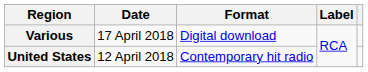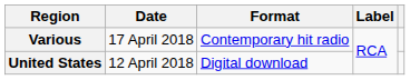 <table class="wikitable plainrowheaders">
 <tr>
 <th scope="col">Region</th>
 <th scope="col">Date</th>
 <th scope="col">Format</th>
 <th scope="col">Label</th>
 <th scope="col"></th>
 </tr>
 <tr>
 <th scope="row">Various</th>
 <td>17 April 2018</td>
-<td><a href='#'>Digital download</a></td>
+<td><a href='#'>Contemporary hit radio</a></td>
 <td rowspan="2"><a href='#'>RCA</a></td>
 <td></td>
 </tr>
 <tr>
 <th scope="row">United States</th>
 <td>12 April 2018</td>
-<td><a href='#'>Contemporary hit radio</a></td>
+<td><a href='#'>Digital download</a></td>
 <td></td>
 </tr>
 </table>
